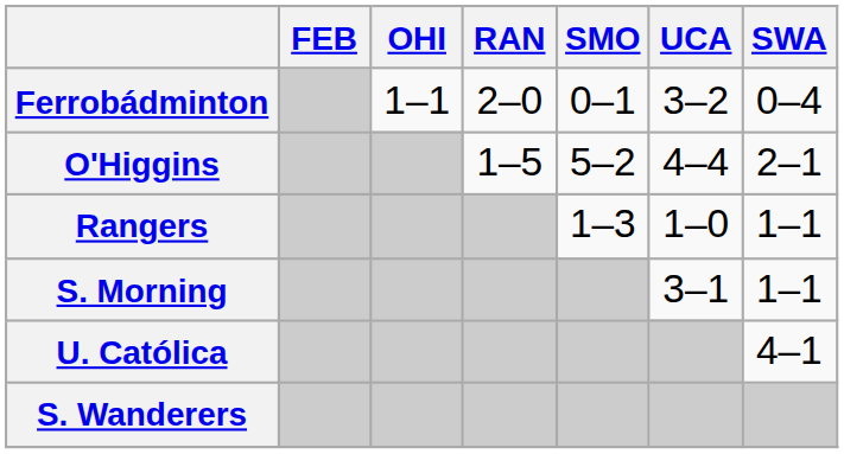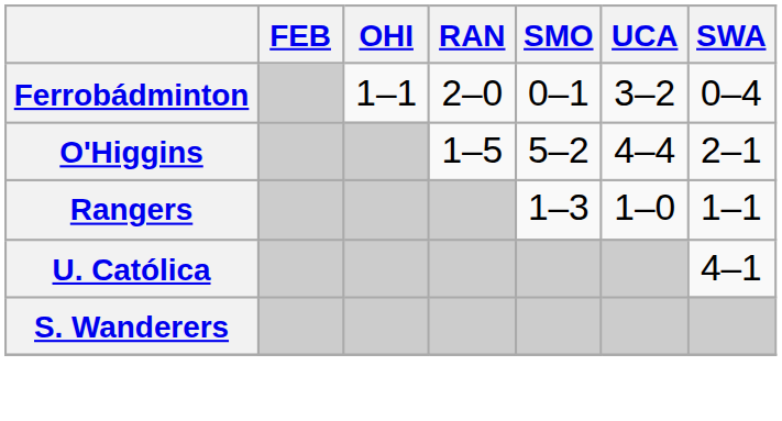 <table class="wikitable" style="text-align:center">
 <tr>
 <th width="90"> </th>
 <th width="30"><small><a href='#'>FEB</a></small></th>
 <th width="30"><small><a href='#'>OHI</a></small></th>
 <th width="30"><small><a href='#'>RAN</a></small></th>
 <th width="30"><small><a href='#'>SMO</a></small></th>
 <th width="30"><small><a href='#'>UCA</a></small></th>
 <th width="30"><small><a href='#'>SWA</a></small></th>
 </tr>
 <tr>
 <th><small><a href='#'>Ferrobádminton</a></small></th>
 <td bgcolor="#CCCCCC"></td>
 <td>1–1</td>
 <td>2–0</td>
 <td>0–1</td>
 <td>3–2</td>
 <td>0–4</td>
 </tr>
 <tr>
 <th><small><a href='#'>O'Higgins</a></small></th>
 <td bgcolor="#CCCCCC"></td>
 <td bgcolor="#CCCCCC"></td>
 <td>1–5</td>
 <td>5–2</td>
 <td>4–4</td>
 <td>2–1</td>
 </tr>
 <tr>
 <th><small><a href='#'>Rangers</a></small></th>
 <td bgcolor="#CCCCCC"></td>
 <td bgcolor="#CCCCCC"></td>
 <td bgcolor="#CCCCCC"></td>
 <td>1–3</td>
 <td>1–0</td>
 <td>1–1</td>
 </tr>
 <tr>
-<th><small><a href='#'>S. Morning</a></small></th>
-<td bgcolor="#CCCCCC"></td>
-<td bgcolor="#CCCCCC"></td>
-<td bgcolor="#CCCCCC"></td>
-<td bgcolor="#CCCCCC"></td>
-<td>3–1</td>
-<td>1–1</td>
-</tr>
-<tr>
 <th><small><a href='#'>U. Católica</a></small></th>
 <td bgcolor="#CCCCCC"></td>
 <td bgcolor="#CCCCCC"></td>
 <td bgcolor="#CCCCCC"></td>
 <td bgcolor="#CCCCCC"></td>
 <td bgcolor="#CCCCCC"></td>
 <td>4–1</td>
 </tr>
 <tr>
 <th><small><a href='#'>S. Wanderers</a></small></th>
 <td bgcolor="#CCCCCC"></td>
 <td bgcolor="#CCCCCC"></td>
 <td bgcolor="#CCCCCC"></td>
 <td bgcolor="#CCCCCC"></td>
 <td bgcolor="#CCCCCC"></td>
 <td bgcolor="#CCCCCC"></td>
 </tr>
 <tr>
 </tr>
 </table>
